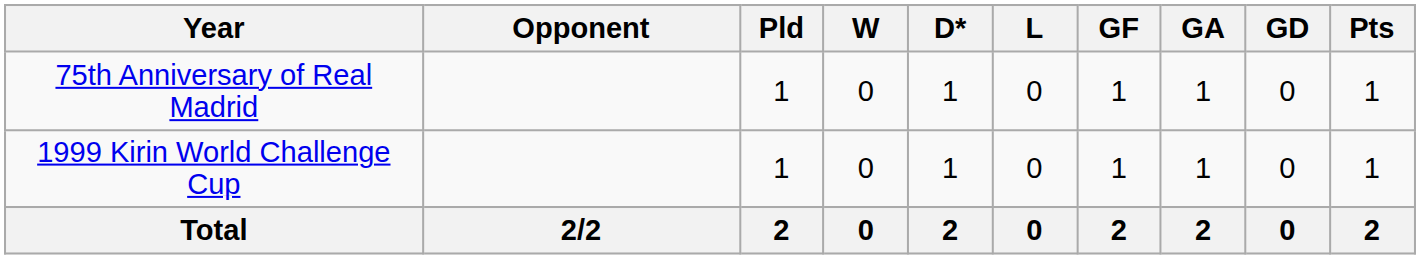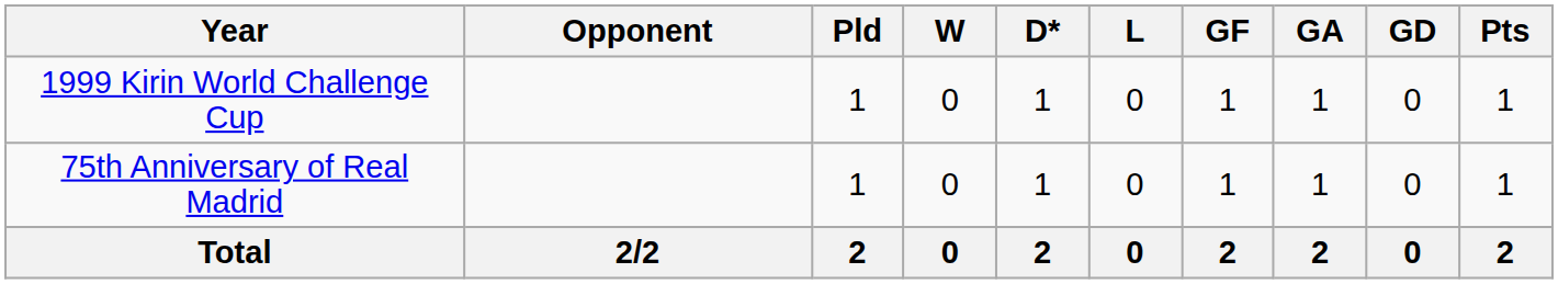 <table class="wikitable" style="text-align: center;font-size:90%;">
 <tr>
 <th width=200>Year</th>
 <th width=150>Opponent</th>
 <th width=35>Pld</th>
 <th width=35>W</th>
 <th width=35>D*</th>
 <th width=35>L</th>
 <th width=35>GF</th>
 <th width=35>GA</th>
 <th width=35>GD</th>
 <th width=35>Pts</th>
 </tr>
 <tr>
-<td> <a href='#'>75th Anniversary of Real Madrid</a></td>
+<td> <a href='#'>1999 Kirin World Challenge Cup</a></td>
 <td></td>
 <td>1</td>
 <td>0</td>
 <td>1</td>
 <td>0</td>
 <td>1</td>
 <td>1</td>
 <td>0</td>
 <td>1</td>
 </tr>
 <tr>
-<td> <a href='#'>1999 Kirin World Challenge Cup</a></td>
+<td> <a href='#'>75th Anniversary of Real Madrid</a></td>
 <td></td>
 <td>1</td>
 <td>0</td>
 <td>1</td>
 <td>0</td>
 <td>1</td>
 <td>1</td>
 <td>0</td>
 <td>1</td>
 </tr>
 <tr>
 <th><strong>Total</strong></th>
 <th>2/2</th>
 <th>2</th>
 <th>0</th>
 <th>2</th>
 <th>0</th>
 <th>2</th>
 <th>2</th>
 <th>0</th>
 <th>2</th>
 </tr>
 </table>
